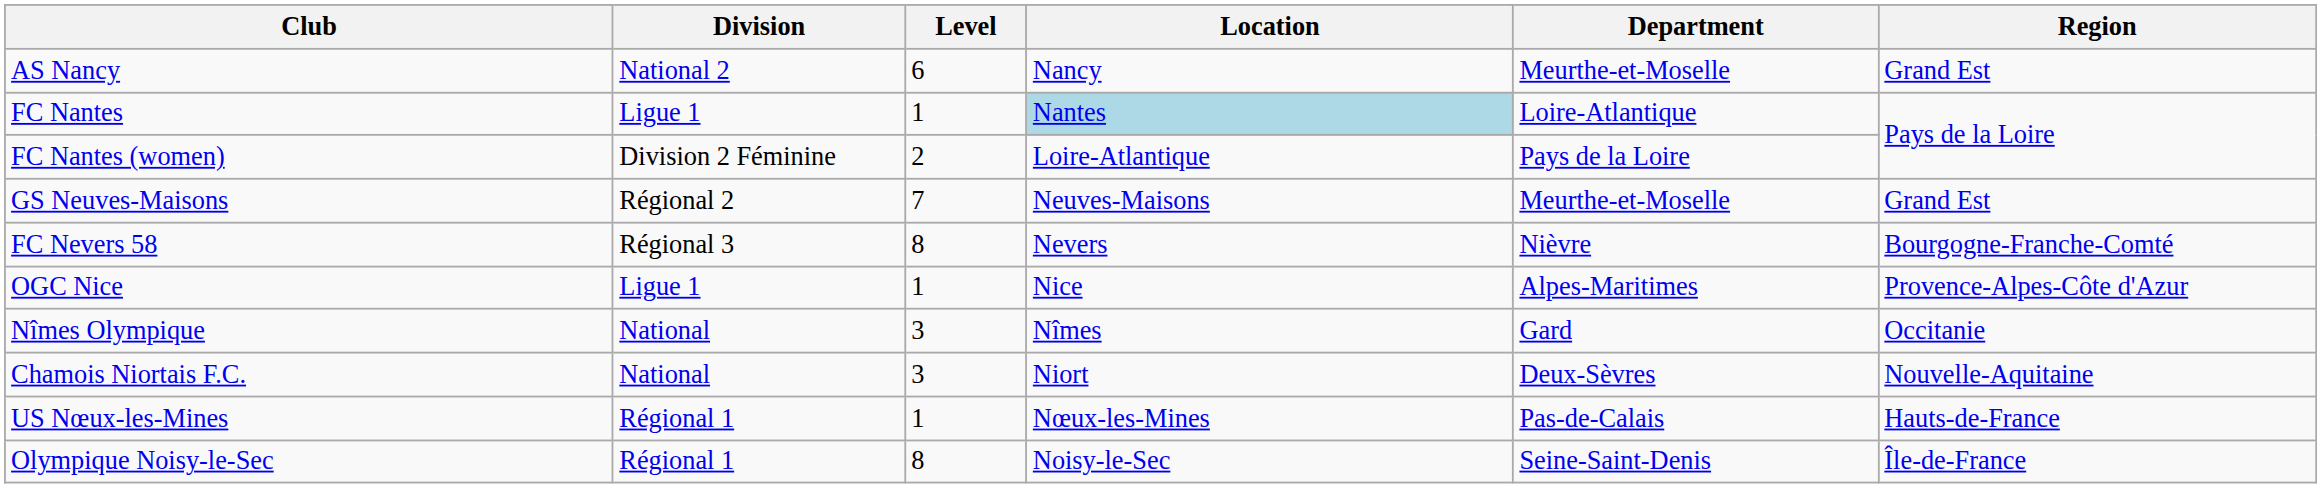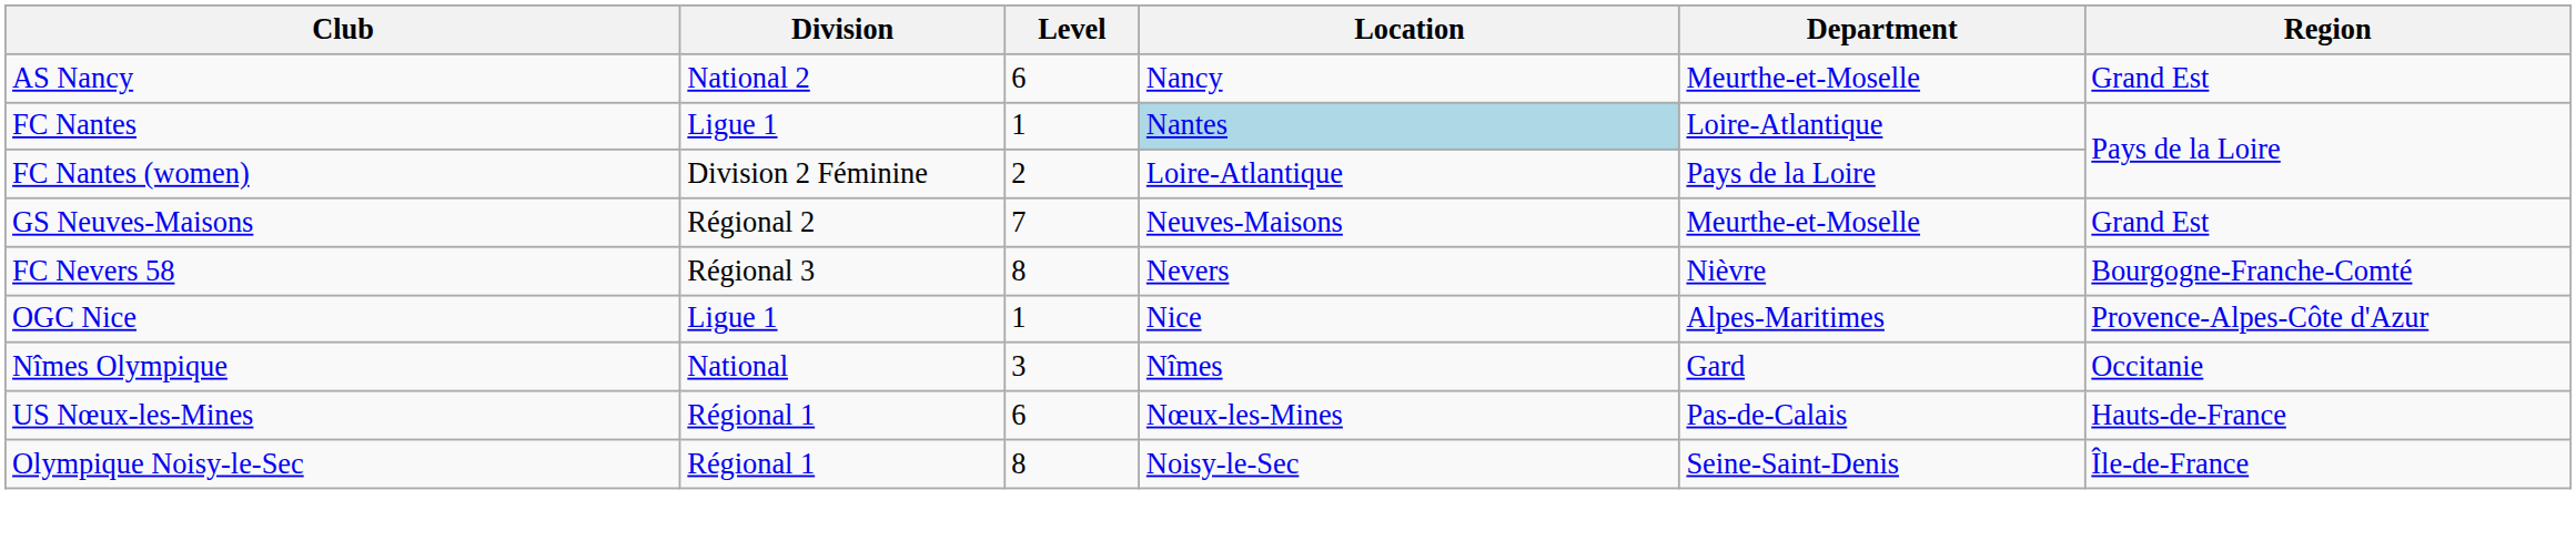 <table class="wikitable sortable" width=100% style="font-size:90%">
 <tr>
 <th width=25%>Club</th>
 <th width=12%>Division</th>
 <th width=5%>Level</th>
 <th width=20%>Location</th>
 <th width=15%>Department</th>
 <th width=18%>Region</th>
 </tr>
 <tr>
 <td><a href='#'>AS Nancy</a></td>
 <td><a href='#'>National 2</a></td>
 <td>6</td>
 <td><a href='#'>Nancy</a></td>
 <td><a href='#'>Meurthe-et-Moselle</a></td>
 <td><a href='#'>Grand Est</a></td>
 </tr>
 <tr>
 <td><a href='#'>FC Nantes</a></td>
 <td><a href='#'>Ligue 1</a></td>
 <td>1</td>
 <td style="background: lightblue;"><a href='#'>Nantes</a></td>
 <td><a href='#'>Loire-Atlantique</a></td>
 <td rowspan="2"><a href='#'>Pays de la Loire</a></td>
 </tr>
 <tr>
 <td><a href='#'>FC Nantes (women)</a></td>
 <td>Division 2 Féminine</td>
 <td>2</td>
 <td><a href='#'>Loire-Atlantique</a></td>
 <td><a href='#'>Pays de la Loire</a></td>
 </tr>
 <tr>
 <td><a href='#'>GS Neuves-Maisons</a></td>
 <td>Régional 2</td>
 <td>7</td>
 <td><a href='#'>Neuves-Maisons</a></td>
 <td><a href='#'>Meurthe-et-Moselle</a></td>
 <td><a href='#'>Grand Est</a></td>
 </tr>
 <tr>
 <td><a href='#'>FC Nevers 58</a></td>
 <td>Régional 3</td>
 <td>8</td>
 <td><a href='#'>Nevers</a></td>
 <td><a href='#'>Nièvre</a></td>
 <td><a href='#'>Bourgogne-Franche-Comté</a></td>
 </tr>
 <tr>
 <td><a href='#'>OGC Nice</a></td>
 <td><a href='#'>Ligue 1</a></td>
 <td>1</td>
 <td><a href='#'>Nice</a></td>
 <td><a href='#'>Alpes-Maritimes</a></td>
 <td><a href='#'>Provence-Alpes-Côte d'Azur</a></td>
 </tr>
 <tr>
 <td><a href='#'>Nîmes Olympique</a></td>
 <td><a href='#'>National</a></td>
 <td>3</td>
 <td><a href='#'>Nîmes</a></td>
 <td><a href='#'>Gard</a></td>
 <td><a href='#'>Occitanie</a></td>
 </tr>
 <tr>
-<td><a href='#'>Chamois Niortais F.C.</a></td>
-<td><a href='#'>National</a></td>
-<td>3</td>
-<td><a href='#'>Niort</a></td>
-<td><a href='#'>Deux-Sèvres</a></td>
-<td><a href='#'>Nouvelle-Aquitaine</a></td>
-</tr>
-<tr>
 <td><a href='#'>US Nœux-les-Mines</a></td>
 <td><a href='#'>Régional 1</a></td>
-<td>1</td>
+<td>6</td>
 <td><a href='#'>Nœux-les-Mines</a></td>
 <td><a href='#'>Pas-de-Calais</a></td>
 <td><a href='#'>Hauts-de-France</a></td>
 </tr>
 <tr>
 <td><a href='#'>Olympique Noisy-le-Sec</a></td>
 <td><a href='#'>Régional 1</a></td>
 <td>8</td>
 <td><a href='#'>Noisy-le-Sec</a></td>
 <td><a href='#'>Seine-Saint-Denis</a></td>
 <td><a href='#'>Île-de-France</a></td>
 </tr>
 </table>
